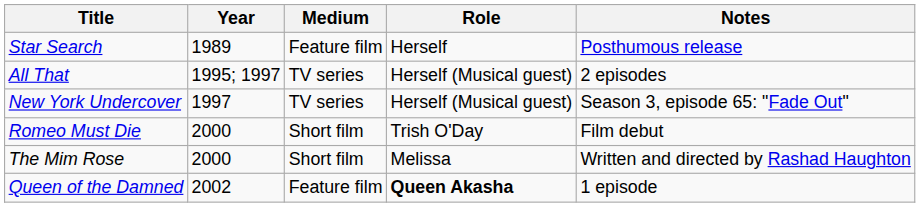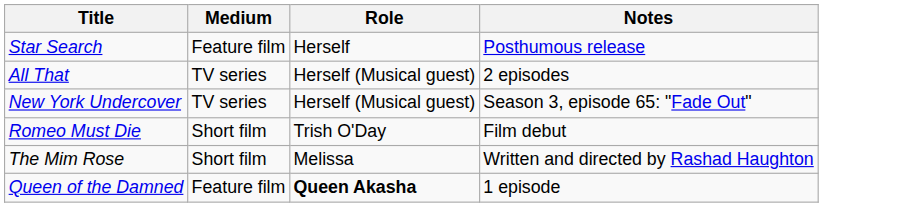 <table class="wikitable plainrowheaders">
 <tr>
 <th scope="col">Title</th>
-<th scope="col">Year</th>
 <th scope="col">Medium</th>
 <th scope="col">Role</th>
 <th scope="col">Notes</th>
 </tr>
 <tr>
 <td scope="row"><em><a href='#'>Star Search</a></em></td>
-<td>1989</td>
 <td>Feature film</td>
 <td>Herself</td>
 <td><a href='#'>Posthumous release</a></td>
 </tr>
 <tr>
 <td><em><a href='#'>All That</a></em></td>
-<td>1995; 1997</td>
 <td>TV series</td>
 <td>Herself (Musical guest)</td>
 <td>2 episodes</td>
 </tr>
 <tr>
 <td scope="row"><em><a href='#'>New York Undercover</a></em></td>
-<td>1997</td>
 <td>TV series</td>
 <td>Herself (Musical guest)</td>
 <td>Season 3, episode 65: "<a href='#'>Fade Out</a>"</td>
 </tr>
 <tr>
 <td scope="row"><em><a href='#'>Romeo Must Die</a></em></td>
-<td>2000</td>
 <td>Short film</td>
 <td>Trish O'Day</td>
 <td>Film debut</td>
 </tr>
 <tr>
 <td scope="row"><em>The Mim Rose</em></td>
-<td>2000</td>
 <td>Short film</td>
 <td>Melissa</td>
 <td>Written and directed by <a href='#'>Rashad Haughton</a></td>
 </tr>
 <tr>
 <td scope="row"><em><a href='#'>Queen of the Damned</a></em></td>
-<td>2002</td>
 <td>Feature film</td>
 <td><strong>Queen Akasha</strong></td>
 <td>1 episode</td>
 </tr>
 </table>
